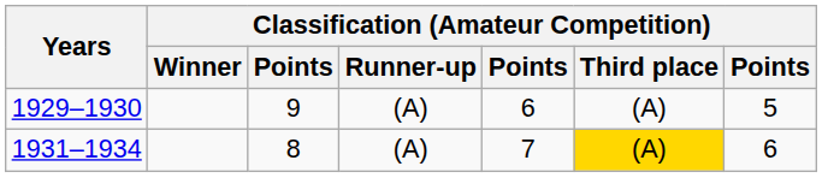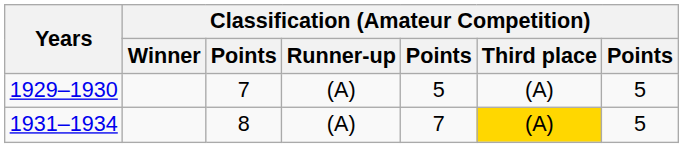 <table class=wikitable>
 <tr>
 <th rowspan=2>Years</th>
 <th colspan=6>Classification (Amateur Competition)</th>
 </tr>
 <tr>
 <th>Winner</th>
 <th>Points</th>
 <th>Runner-up</th>
 <th>Points</th>
 <th>Third place</th>
 <th>Points</th>
 </tr>
 <tr align=center>
 <td><a href='#'>1929–1930</a></td>
 <td><strong></strong></td>
-<td>9</td>
+<td>7</td>
 <td> (A)</td>
-<td>6</td>
+<td>5</td>
 <td> (A)</td>
 <td>5</td>
 </tr>
 <tr align=center>
 <td><a href='#'>1931–1934</a></td>
 <td><strong></strong></td>
 <td>8</td>
 <td> (A)</td>
 <td>7</td>
 <td style="background: gold;"> (A)</td>
-<td>6</td>
+<td>5</td>
 </tr>
 </table>
